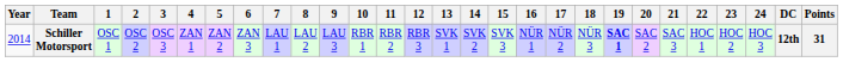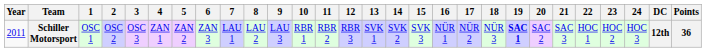 <table class="wikitable" style="text-align:center; font-size:90%">
 <tr>
 <th>Year</th>
 <th>Team</th>
 <th>1</th>
 <th>2</th>
 <th>3</th>
 <th>4</th>
 <th>5</th>
 <th>6</th>
 <th>7</th>
 <th>8</th>
 <th>9</th>
 <th>10</th>
 <th>11</th>
 <th>12</th>
 <th>13</th>
 <th>14</th>
 <th>15</th>
 <th>16</th>
 <th>17</th>
 <th>18</th>
 <th>19</th>
 <th>20</th>
 <th>21</th>
 <th>22</th>
 <th>23</th>
 <th>24</th>
 <th>DC</th>
 <th>Points</th>
 </tr>
 <tr>
-<td><a href='#'>2014</a></td>
+<td><a href='#'>2011</a></td>
 <th>Schiller Motorsport</th>
 <td style="background:#DFFFDF;"><a href='#'>OSC<br>1</a><br></td>
 <td style="background:#CFCFFF;"><a href='#'>OSC<br>2</a><br></td>
 <td style="background:#EFCFFF;"><a href='#'>OSC<br>3</a><br></td>
 <td style="background:#EFCFFF;"><a href='#'>ZAN<br>1</a><br></td>
 <td style="background:#EFCFFF;"><a href='#'>ZAN<br>2</a><br></td>
 <td style="background:#DFFFDF;"><a href='#'>ZAN<br>3</a><br></td>
 <td style="background:#CFCFFF;"><a href='#'>LAU<br>1</a><br></td>
 <td style="background:#DFFFDF;"><a href='#'>LAU<br>2</a><br></td>
 <td style="background:#CFCFFF;"><a href='#'>LAU<br>3</a><br></td>
 <td style="background:#DFFFDF;"><a href='#'>RBR<br>1</a><br></td>
 <td style="background:#DFFFDF;"><a href='#'>RBR<br>2</a><br></td>
 <td style="background:#CFCFFF;"><a href='#'>RBR<br>3</a><br></td>
 <td style="background:#CFCFFF;"><a href='#'>SVK<br>1</a><br></td>
 <td style="background:#CFCFFF;"><a href='#'>SVK<br>2</a><br></td>
 <td style="background:#DFFFDF;"><a href='#'>SVK<br>3</a><br></td>
 <td style="background:#CFCFFF;"><a href='#'>NÜR<br>1</a><br></td>
 <td style="background:#CFCFFF;"><a href='#'>NÜR<br>2</a><br></td>
 <td style="background:#DFFFDF;"><a href='#'>NÜR<br>3</a><br></td>
 <td style="background:#CFCFFF;"><strong><a href='#'>SAC<br>1</a><br></strong></td>
 <td style="background:#EFCFFF;"><a href='#'>SAC<br>2</a><br></td>
 <td style="background:#DFFFDF;"><a href='#'>SAC<br>3</a><br></td>
 <td style="background:#DFFFDF;"><a href='#'>HOC<br>1</a><br></td>
 <td style="background:#DFFFDF;"><a href='#'>HOC<br>2</a><br></td>
 <td style="background:#DFFFDF;"><a href='#'>HOC<br>3</a><br></td>
 <th>12th</th>
-<th>31</th>
+<th>36</th>
 </tr>
 </table>
